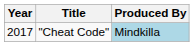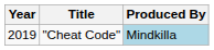 <table class="wikitable sortable">
 <tr>
 <th>Year</th>
 <th>Title</th>
 <th>Produced By</th>
 </tr>
 <tr>
-<td>2017</td>
+<td>2019</td>
 <td>"Cheat Code"</td>
 <td style="background: lightblue;">Mindkilla</td>
 </tr>
 </table>
